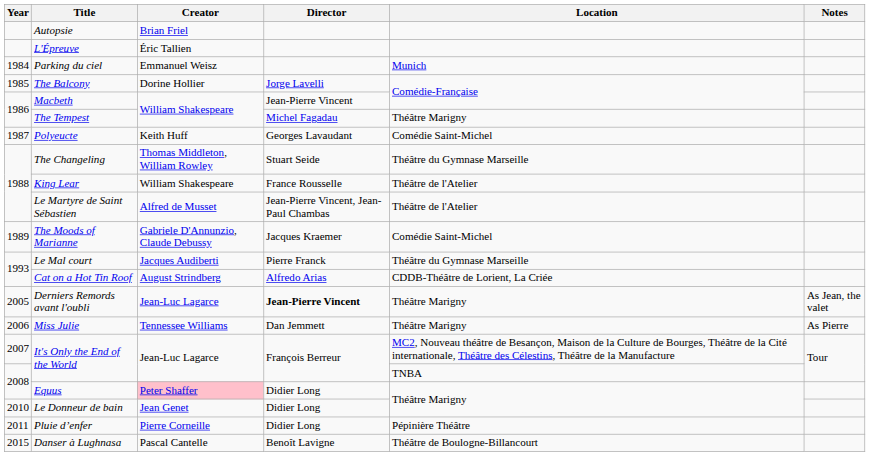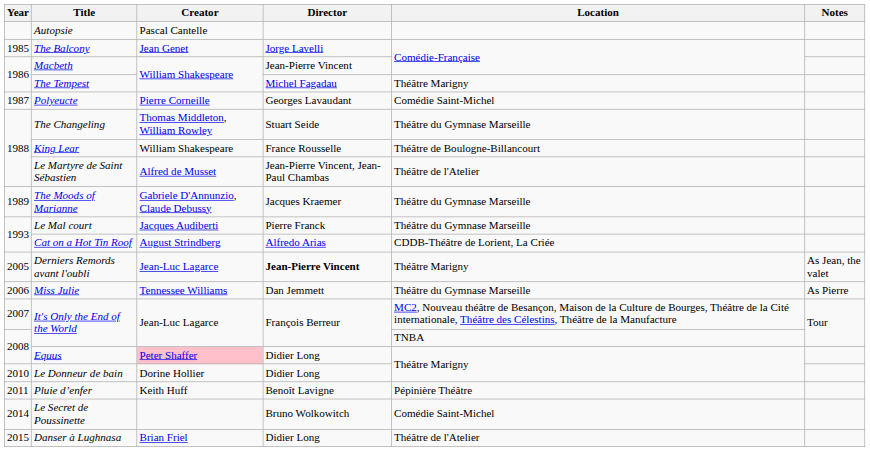 <table class="wikitable">
 <tr>
 <th>Year</th>
 <th>Title</th>
 <th>Creator</th>
 <th>Director</th>
 <th>Location</th>
 <th>Notes</th>
 </tr>
 <tr>
 <td></td>
 <td><em>Autopsie</em></td>
-<td><a href='#'>Brian Friel</a></td>
+<td>Pascal Cantelle</td>
 <td></td>
 <td></td>
 <td></td>
 </tr>
 <tr>
-<td></td>
-<td><em><a href='#'>L'Épreuve</a></em></td>
-<td>Éric Tallien</td>
-<td></td>
-<td></td>
-<td></td>
-</tr>
-<tr>
-<td>1984</td>
-<td><em>Parking du ciel</em></td>
-<td>Emmanuel Weisz</td>
-<td></td>
-<td><a href='#'>Munich</a></td>
-<td></td>
-</tr>
-<tr>
 <td>1985</td>
 <td><em><a href='#'>The Balcony</a></em></td>
-<td>Dorine Hollier</td>
+<td><a href='#'>Jean Genet</a></td>
 <td><a href='#'>Jorge Lavelli</a></td>
 <td rowspan="2"><a href='#'>Comédie-Française</a></td>
 <td></td>
 </tr>
 <tr>
 <td rowspan="2">1986</td>
 <td><em><a href='#'>Macbeth</a></em></td>
 <td rowspan="2"><a href='#'>William Shakespeare</a></td>
 <td>Jean-Pierre Vincent</td>
 <td></td>
 </tr>
 <tr>
 <td><em><a href='#'>The Tempest</a></em></td>
 <td><a href='#'>Michel Fagadau</a></td>
 <td>Théâtre Marigny</td>
 <td></td>
 </tr>
 <tr>
 <td>1987</td>
 <td><em><a href='#'>Polyeucte</a></em></td>
-<td>Keith Huff</td>
+<td><a href='#'>Pierre Corneille</a></td>
 <td>Georges Lavaudant</td>
 <td>Comédie Saint-Michel</td>
 <td></td>
 </tr>
 <tr>
 <td rowspan="3">1988</td>
 <td><em>The Changeling</em></td>
 <td><a href='#'>Thomas Middleton</a>, <a href='#'>William Rowley</a></td>
 <td>Stuart Seide</td>
 <td>Théâtre du Gymnase Marseille</td>
 <td></td>
 </tr>
 <tr>
 <td><em><a href='#'>King Lear</a></em></td>
 <td>William Shakespeare</td>
 <td>France Rousselle</td>
-<td>Théâtre de l'Atelier</td>
+<td>Théâtre de Boulogne-Billancourt</td>
 <td></td>
 </tr>
 <tr>
 <td><em>Le Martyre de Saint Sébastien</em></td>
 <td><a href='#'>Alfred de Musset</a></td>
 <td>Jean-Pierre Vincent, Jean-Paul Chambas</td>
 <td>Théâtre de l'Atelier</td>
 <td></td>
 </tr>
 <tr>
 <td>1989</td>
 <td><em><a href='#'>The Moods of Marianne</a></em></td>
 <td><a href='#'>Gabriele D'Annunzio</a>, <a href='#'>Claude Debussy</a></td>
 <td>Jacques Kraemer</td>
-<td>Comédie Saint-Michel</td>
+<td>Théâtre du Gymnase Marseille</td>
 <td></td>
 </tr>
 <tr>
 <td rowspan="2">1993</td>
 <td><em>Le Mal court</em></td>
 <td><a href='#'>Jacques Audiberti</a></td>
 <td>Pierre Franck</td>
 <td>Théâtre du Gymnase Marseille</td>
 <td></td>
 </tr>
 <tr>
 <td><em><a href='#'>Cat on a Hot Tin Roof</a></em></td>
 <td><a href='#'>August Strindberg</a></td>
 <td><a href='#'>Alfredo Arias</a></td>
 <td>CDDB-Théâtre de Lorient, La Criée</td>
 <td></td>
 </tr>
 <tr>
 <td>2005</td>
 <td><em>Derniers Remords avant l'oubli</em></td>
 <td><a href='#'>Jean-Luc Lagarce</a></td>
 <td><strong>Jean-Pierre Vincent</strong></td>
 <td>Théâtre Marigny</td>
 <td>As Jean, the valet</td>
 </tr>
 <tr>
 <td>2006</td>
 <td><em><a href='#'>Miss Julie</a></em></td>
 <td><a href='#'>Tennessee Williams</a></td>
 <td>Dan Jemmett</td>
-<td>Théâtre Marigny</td>
+<td>Théâtre du Gymnase Marseille</td>
 <td>As Pierre</td>
 </tr>
 <tr>
 <td>2007</td>
 <td rowspan="2"><em><a href='#'>It's Only the End of the World</a></em></td>
 <td rowspan="2">Jean-Luc Lagarce</td>
 <td rowspan="2">François Berreur</td>
 <td><a href='#'>MC2</a>, Nouveau théâtre de Besançon, Maison de la Culture de Bourges, Théâtre de la Cité internationale, <a href='#'>Théâtre des Célestins</a>, Théâtre de la Manufacture</td>
 <td rowspan="2">Tour</td>
 </tr>
 <tr>
 <td rowspan="2">2008</td>
 <td>TNBA</td>
 </tr>
 <tr>
 <td><em><a href='#'>Equus</a></em></td>
 <td style="background: pink;"><a href='#'>Peter Shaffer</a></td>
 <td>Didier Long</td>
 <td rowspan="2">Théâtre Marigny</td>
 <td></td>
 </tr>
 <tr>
 <td>2010</td>
 <td><em>Le Donneur de bain</em></td>
-<td><a href='#'>Jean Genet</a></td>
+<td>Dorine Hollier</td>
 <td>Didier Long</td>
 <td></td>
 </tr>
 <tr>
 <td>2011</td>
 <td><em>Pluie d’enfer</em></td>
-<td><a href='#'>Pierre Corneille</a></td>
-<td>Didier Long</td>
+<td>Keith Huff</td>
+<td>Benoît Lavigne</td>
 <td>Pépinière Théâtre</td>
+<td></td>
+</tr>
+<tr>
+<td>2014</td>
+<td><em>Le Secret de Poussinette</em></td>
+<td></td>
+<td>Bruno Wolkowitch</td>
+<td>Comédie Saint-Michel</td>
 <td></td>
 </tr>
 <tr>
 <td>2015</td>
 <td><em>Danser à Lughnasa</em></td>
-<td>Pascal Cantelle</td>
-<td>Benoît Lavigne</td>
-<td>Théâtre de Boulogne-Billancourt</td>
+<td><a href='#'>Brian Friel</a></td>
+<td>Didier Long</td>
+<td>Théâtre de l'Atelier</td>
 <td></td>
 </tr>
 </table>
